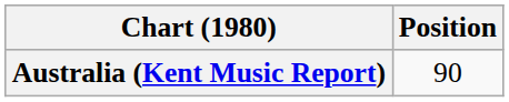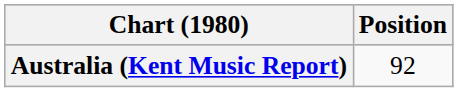 <table class="wikitable sortable plainrowheaders" style="text-align:center">
 <tr>
 <th>Chart (1980)</th>
 <th>Position</th>
 </tr>
 <tr>
 <th scope="row">Australia (<a href='#'>Kent Music Report</a>)</th>
-<td>90</td>
+<td>92</td>
 </tr>
 </table>
